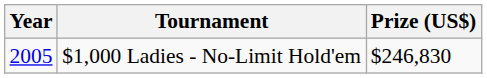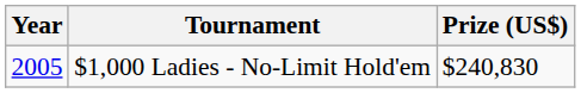 <table class="wikitable">
 <tr>
 <th>Year</th>
 <th>Tournament</th>
 <th>Prize (US$)</th>
 </tr>
 <tr>
 <td><a href='#'>2005</a></td>
 <td>$1,000 Ladies - No-Limit Hold'em</td>
-<td>$246,830</td>
+<td>$240,830</td>
 </tr>
 </table>
